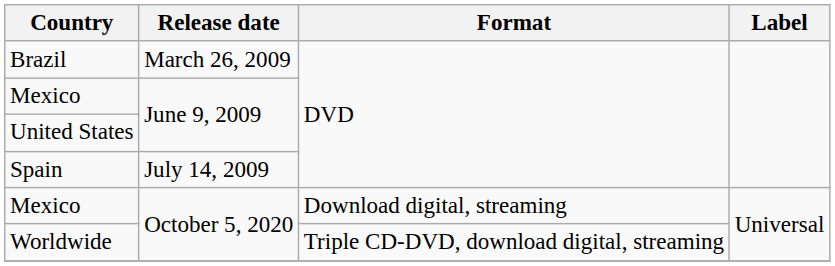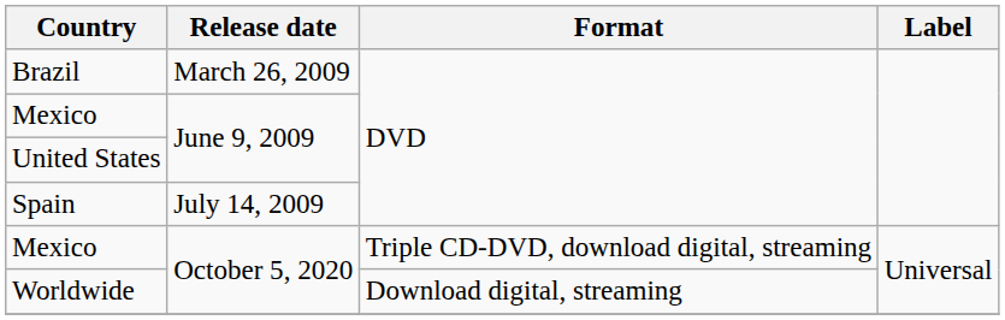 <table class="wikitable">
 <tr>
 <th>Country</th>
 <th>Release date</th>
 <th>Format</th>
 <th>Label</th>
 </tr>
 <tr>
 <td>Brazil</td>
 <td>March 26, 2009</td>
 <td rowspan="4">DVD</td>
 <td rowspan="4"></td>
 </tr>
 <tr>
 <td>Mexico</td>
 <td rowspan="2">June 9, 2009</td>
 </tr>
 <tr>
 <td>United States</td>
 </tr>
 <tr>
 <td>Spain</td>
 <td>July 14, 2009</td>
 </tr>
 <tr>
 <td>Mexico</td>
 <td rowspan="2">October 5, 2020</td>
-<td>Download digital, streaming</td>
+<td>Triple CD-DVD, download digital, streaming</td>
 <td rowspan="2">Universal</td>
 </tr>
 <tr>
 <td>Worldwide</td>
-<td>Triple CD-DVD, download digital, streaming</td>
+<td>Download digital, streaming</td>
 </tr>
 <tr>
 </tr>
 </table>
